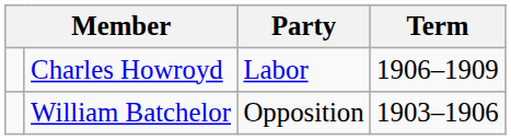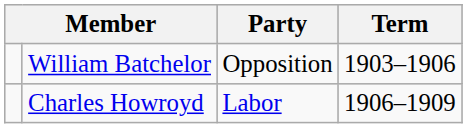 <table class="wikitable">
 <tr>
 <th colspan=2>Member</th>
 <th>Party</th>
 <th>Term</th>
 </tr>
 <tr>
 <td> </td>
+<td><a href='#'>William Batchelor</a></td>
+<td>Opposition</td>
+<td>1903–1906</td>
+</tr>
+<tr>
+<td> </td>
 <td><a href='#'>Charles Howroyd</a></td>
 <td><a href='#'>Labor</a></td>
 <td>1906–1909</td>
 </tr>
-<tr>
-<td> </td>
-<td><a href='#'>William Batchelor</a></td>
-<td>Opposition</td>
-<td>1903–1906</td>
-</tr>
 </table>
